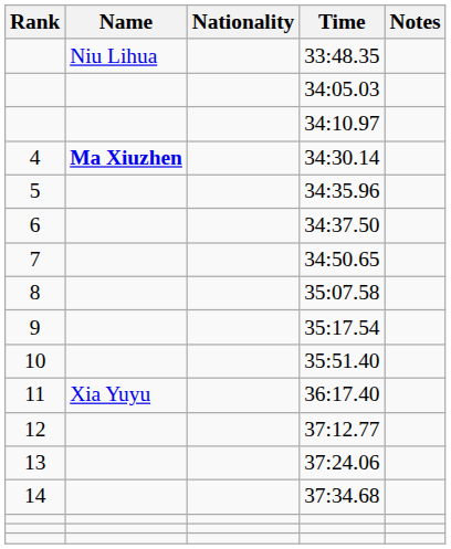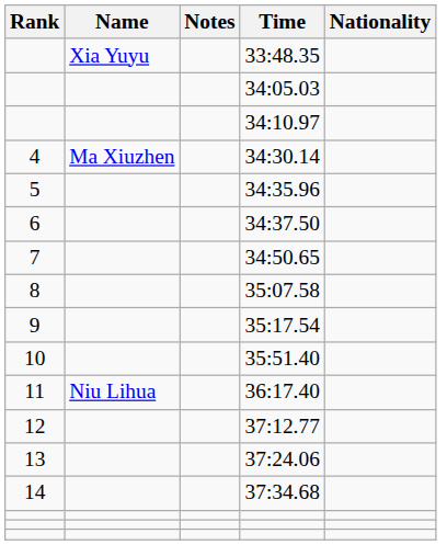 <table class="wikitable sortable" style="text-align:center">
 <tr>
 <th>Rank</th>
 <th>Name</th>
+<th>Notes</th>
+<th>Time</th>
 <th>Nationality</th>
-<th>Time</th>
-<th>Notes</th>
 </tr>
 <tr>
 <td></td>
-<td align=left><a href='#'>Niu Lihua</a></td>
+<td align=left><a href='#'>Xia Yuyu</a></td>
+<td></td>
+<td>33:48.35</td>
 <td align=left></td>
-<td>33:48.35</td>
-<td></td>
 </tr>
 <tr>
 <td></td>
 <td align=left></td>
+<td></td>
+<td>34:05.03</td>
 <td align=left></td>
-<td>34:05.03</td>
-<td></td>
 </tr>
 <tr>
 <td></td>
 <td align=left></td>
+<td></td>
+<td>34:10.97</td>
 <td align=left></td>
-<td>34:10.97</td>
-<td></td>
 </tr>
 <tr>
 <td>4</td>
-<td align=left><strong><a href='#'>Ma Xiuzhen</a></strong></td>
+<td align=left><a href='#'>Ma Xiuzhen</a></td>
+<td></td>
+<td>34:30.14</td>
 <td align=left></td>
-<td>34:30.14</td>
-<td></td>
 </tr>
 <tr>
 <td>5</td>
 <td align=left></td>
+<td></td>
+<td>34:35.96</td>
 <td align=left></td>
-<td>34:35.96</td>
-<td></td>
 </tr>
 <tr>
 <td>6</td>
 <td align=left></td>
+<td></td>
+<td>34:37.50</td>
 <td align=left></td>
-<td>34:37.50</td>
-<td></td>
 </tr>
 <tr>
 <td>7</td>
 <td align=left></td>
+<td></td>
+<td>34:50.65</td>
 <td align=left></td>
-<td>34:50.65</td>
-<td></td>
 </tr>
 <tr>
 <td>8</td>
 <td align=left></td>
+<td></td>
+<td>35:07.58</td>
 <td align=left></td>
-<td>35:07.58</td>
-<td></td>
 </tr>
 <tr>
 <td>9</td>
 <td align=left></td>
+<td></td>
+<td>35:17.54</td>
 <td align=left></td>
-<td>35:17.54</td>
-<td></td>
 </tr>
 <tr>
 <td>10</td>
 <td align=left></td>
+<td></td>
+<td>35:51.40</td>
 <td align=left></td>
-<td>35:51.40</td>
-<td></td>
 </tr>
 <tr>
 <td>11</td>
-<td align=left><a href='#'>Xia Yuyu</a></td>
+<td align=left><a href='#'>Niu Lihua</a></td>
+<td></td>
+<td>36:17.40</td>
 <td align=left></td>
-<td>36:17.40</td>
-<td></td>
 </tr>
 <tr>
 <td>12</td>
 <td align=left></td>
+<td></td>
+<td>37:12.77</td>
 <td align=left></td>
-<td>37:12.77</td>
-<td></td>
 </tr>
 <tr>
 <td>13</td>
 <td align=left></td>
+<td></td>
+<td>37:24.06</td>
 <td align=left></td>
-<td>37:24.06</td>
-<td></td>
 </tr>
 <tr>
 <td>14</td>
 <td align=left></td>
+<td></td>
+<td>37:34.68</td>
 <td align=left></td>
-<td>37:34.68</td>
-<td></td>
 </tr>
 <tr>
 <td></td>
 <td align=left></td>
-<td align=left></td>
 <td></td>
 <td></td>
+<td align=left></td>
 </tr>
 <tr>
 <td></td>
 <td align=left></td>
-<td align=left></td>
 <td></td>
 <td></td>
+<td align=left></td>
 </tr>
 <tr>
 <td></td>
 <td align=left></td>
-<td align=left></td>
 <td></td>
 <td></td>
+<td align=left></td>
 </tr>
 </table>
